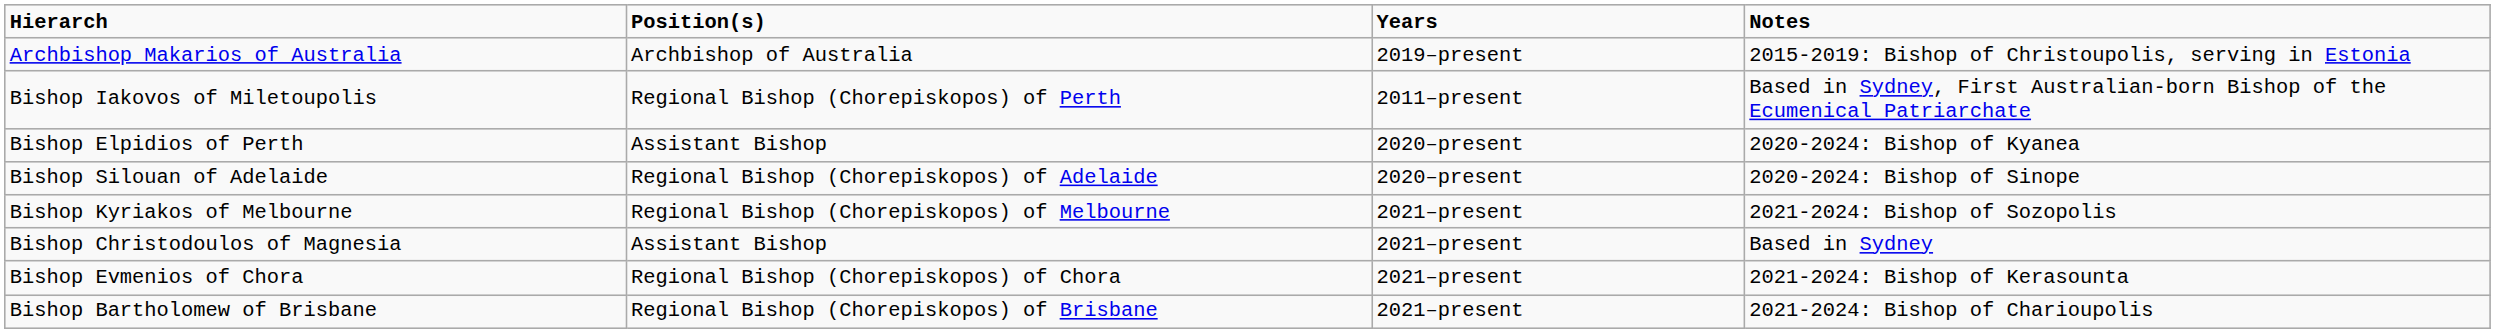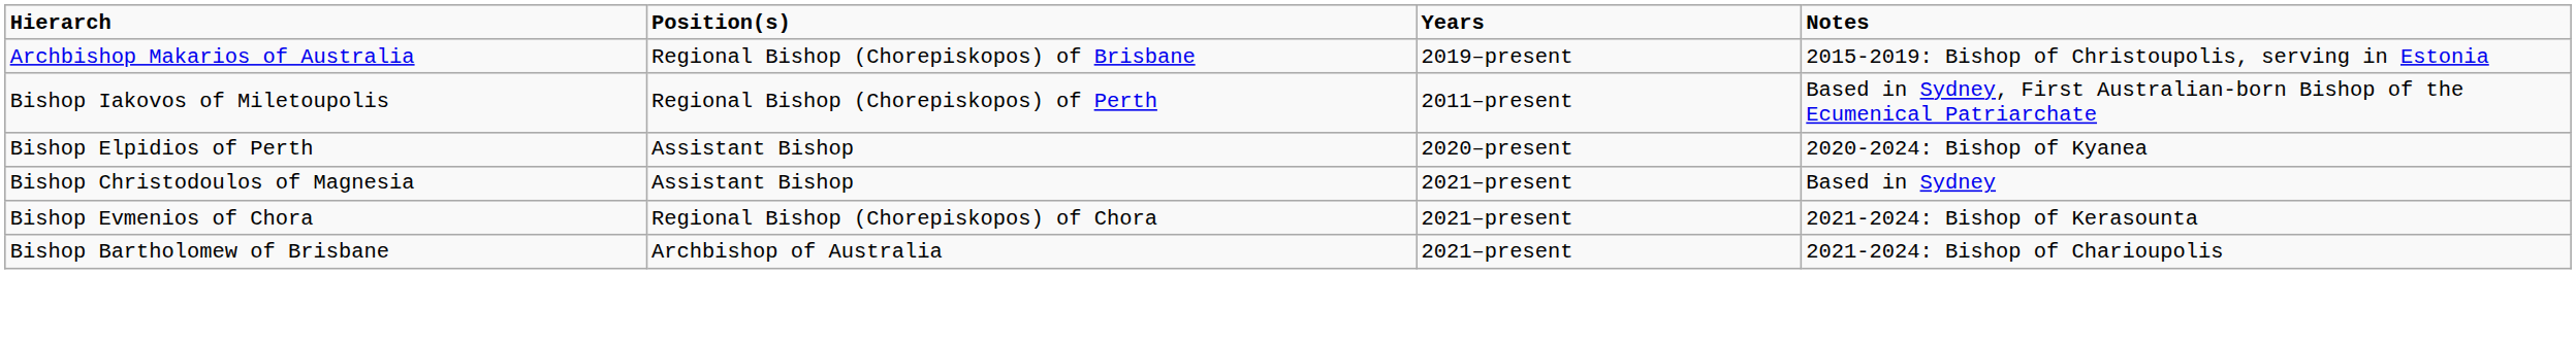 <table class="wikitable" style="width: 100%;">
 <tr>
 <td style="width: 25%"><strong>Hierarch</strong></td>
 <td style="width: 30%"><strong>Position(s)</strong></td>
 <td style="width: 15%"><strong>Years</strong></td>
 <td style="width: 30%"><strong>Notes</strong></td>
 </tr>
 <tr>
 <td><a href='#'>Archbishop Makarios of Australia</a></td>
-<td>Archbishop of Australia</td>
+<td>Regional Bishop (Chorepiskopos) of <a href='#'>Brisbane</a></td>
 <td>2019–present</td>
 <td>2015-2019: Bishop of Christoupolis, serving in <a href='#'>Estonia</a></td>
 </tr>
 <tr>
 <td>Bishop Iakovos of Miletoupolis</td>
 <td>Regional Bishop (Chorepiskopos) of <a href='#'>Perth</a></td>
 <td>2011–present</td>
 <td>Based in <a href='#'>Sydney</a>, First Australian-born Bishop of the <a href='#'>Ecumenical Patriarchate</a></td>
 </tr>
 <tr>
 <td>Bishop Elpidios of Perth</td>
 <td>Assistant Bishop</td>
 <td>2020–present</td>
 <td>2020-2024: Bishop of Kyanea</td>
 </tr>
 <tr>
-<td>Bishop Silouan of Adelaide</td>
-<td>Regional Bishop (Chorepiskopos) of <a href='#'>Adelaide</a></td>
-<td>2020–present</td>
-<td>2020-2024: Bishop of Sinope</td>
-</tr>
-<tr>
-<td>Bishop Kyriakos of Melbourne</td>
-<td>Regional Bishop (Chorepiskopos) of <a href='#'>Melbourne</a></td>
-<td>2021–present</td>
-<td>2021-2024: Bishop of Sozopolis</td>
-</tr>
-<tr>
 <td>Bishop Christodoulos of Magnesia</td>
 <td>Assistant Bishop</td>
 <td>2021–present</td>
 <td>Based in <a href='#'>Sydney</a></td>
 </tr>
 <tr>
 <td>Bishop Evmenios of Chora</td>
 <td>Regional Bishop (Chorepiskopos) of Chora</td>
 <td>2021–present</td>
 <td>2021-2024: Bishop of Kerasounta</td>
 </tr>
 <tr>
 <td>Bishop Bartholomew of Brisbane</td>
-<td>Regional Bishop (Chorepiskopos) of <a href='#'>Brisbane</a></td>
+<td>Archbishop of Australia</td>
 <td>2021–present</td>
 <td>2021-2024: Bishop of Charioupolis</td>
 </tr>
 </table>
